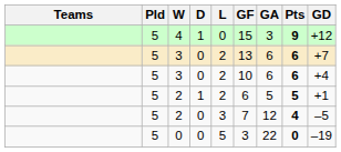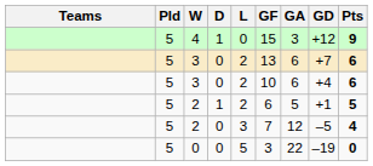 <table class="wikitable" style="text-align: center;">
 <tr>
 <th width=165>Teams</th>
 <th width=20>Pld</th>
 <th width=20>W</th>
 <th width=20>D</th>
 <th width=20>L</th>
 <th width=20>GF</th>
 <th width=20>GA</th>
+<th width=20>GD</th>
 <th width=20>Pts</th>
-<th width=20>GD</th>
 </tr>
 <tr align=center style="background:#ccffcc;">
 <td style="text-align:left;"></td>
 <td>5</td>
 <td>4</td>
 <td>1</td>
 <td>0</td>
 <td>15</td>
 <td>3</td>
+<td>+12</td>
 <td><strong>9</strong></td>
-<td>+12</td>
 </tr>
 <tr align=center style="background:#faecc8;">
 <td style="text-align:left;"></td>
 <td>5</td>
 <td>3</td>
 <td>0</td>
 <td>2</td>
 <td>13</td>
 <td>6</td>
+<td>+7</td>
 <td><strong>6</strong></td>
-<td>+7</td>
 </tr>
 <tr align=center>
 <td style="text-align:left;"></td>
 <td>5</td>
 <td>3</td>
 <td>0</td>
 <td>2</td>
 <td>10</td>
 <td>6</td>
+<td>+4</td>
 <td><strong>6</strong></td>
-<td>+4</td>
 </tr>
 <tr align=center>
 <td style="text-align:left;"></td>
 <td>5</td>
 <td>2</td>
 <td>1</td>
 <td>2</td>
 <td>6</td>
 <td>5</td>
+<td>+1</td>
 <td><strong>5</strong></td>
-<td>+1</td>
 </tr>
 <tr align=center>
 <td style="text-align:left;"></td>
 <td>5</td>
 <td>2</td>
 <td>0</td>
 <td>3</td>
 <td>7</td>
 <td>12</td>
+<td>–5</td>
 <td><strong>4</strong></td>
-<td>–5</td>
 </tr>
 <tr align=center>
 <td style="text-align:left;"></td>
 <td>5</td>
 <td>0</td>
 <td>0</td>
 <td>5</td>
 <td>3</td>
 <td>22</td>
+<td>–19</td>
 <td><strong>0</strong></td>
-<td>–19</td>
 </tr>
 </table>
